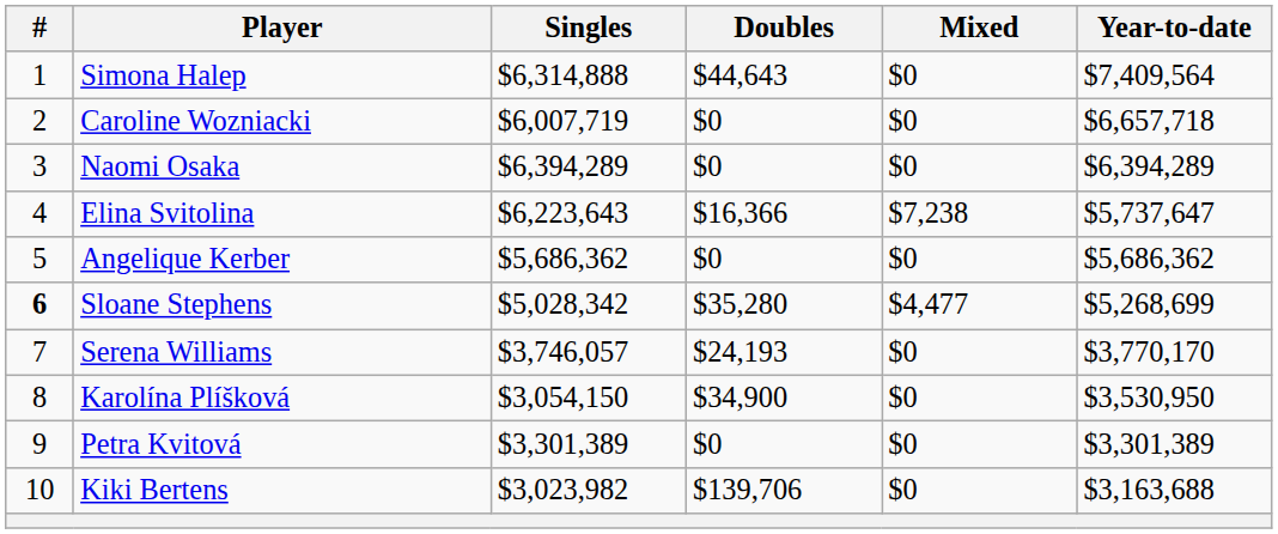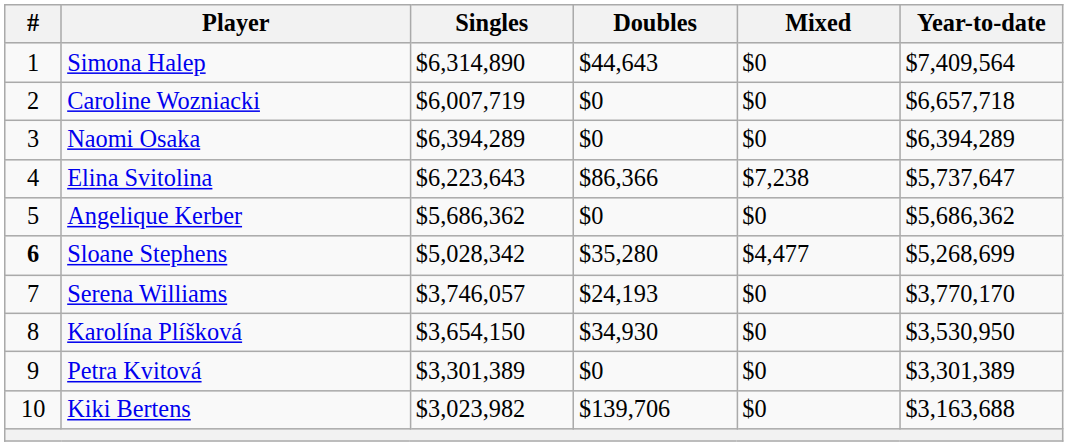 <table class="sortable wikitable">
 <tr>
 <th style="width:30px;">#</th>
 <th style="width:222px;">Player</th>
 <th style="width:100px;">Singles</th>
 <th style="width:100px;">Doubles</th>
 <th style="width:100px;">Mixed</th>
 <th style="width:100px;">Year-to-date</th>
 </tr>
 <tr style="text-align:left;">
 <td align=center>1</td>
 <td style="text-align:left;"> <a href='#'>Simona Halep</a></td>
-<td>$6,314,888</td>
+<td>$6,314,890</td>
 <td>$44,643</td>
 <td>$0</td>
 <td>$7,409,564</td>
 </tr>
 <tr style="text-align:left;">
 <td align=center>2</td>
 <td style="text-align:left;"> <a href='#'>Caroline Wozniacki</a></td>
 <td>$6,007,719</td>
 <td>$0</td>
 <td>$0</td>
 <td>$6,657,718</td>
 </tr>
 <tr style="text-align:left;">
 <td align=center>3</td>
 <td style="text-align:left;"> <a href='#'>Naomi Osaka</a></td>
 <td>$6,394,289</td>
 <td>$0</td>
 <td>$0</td>
 <td>$6,394,289</td>
 </tr>
 <tr style="text-align:left;">
 <td align=center>4</td>
 <td style="text-align:left;"> <a href='#'>Elina Svitolina</a></td>
 <td>$6,223,643</td>
-<td>$16,366</td>
+<td>$86,366</td>
 <td>$7,238</td>
 <td>$5,737,647</td>
 </tr>
 <tr style="text-align:left;">
 <td align=center>5</td>
 <td style="text-align:left;"> <a href='#'>Angelique Kerber</a></td>
 <td>$5,686,362</td>
 <td>$0</td>
 <td>$0</td>
 <td>$5,686,362</td>
 </tr>
 <tr style="text-align:left;">
 <td align=center><strong>6</strong></td>
 <td style="text-align:left;"> <a href='#'>Sloane Stephens</a></td>
 <td>$5,028,342</td>
 <td>$35,280</td>
 <td>$4,477</td>
 <td>$5,268,699</td>
 </tr>
 <tr style="text-align:left;">
 <td align=center>7</td>
 <td style="text-align:left;"> <a href='#'>Serena Williams</a></td>
 <td>$3,746,057</td>
 <td>$24,193</td>
 <td>$0</td>
 <td>$3,770,170</td>
 </tr>
 <tr style="text-align:left;">
 <td align=center>8</td>
 <td style="text-align:left;"> <a href='#'>Karolína Plíšková</a></td>
-<td>$3,054,150</td>
-<td>$34,900</td>
+<td>$3,654,150</td>
+<td>$34,930</td>
 <td>$0</td>
 <td>$3,530,950</td>
 </tr>
 <tr style="text-align:left;">
 <td align=center>9</td>
 <td style="text-align:left;"> <a href='#'>Petra Kvitová</a></td>
 <td>$3,301,389</td>
 <td>$0</td>
 <td>$0</td>
 <td>$3,301,389</td>
 </tr>
 <tr style="text-align:left;">
 <td align=center>10</td>
 <td style="text-align:left;"> <a href='#'>Kiki Bertens</a></td>
 <td>$3,023,982</td>
 <td>$139,706</td>
 <td>$0</td>
 <td>$3,163,688</td>
 </tr>
 <tr class="sortbottom">
 <th colspan=7></th>
 </tr>
 </table>
